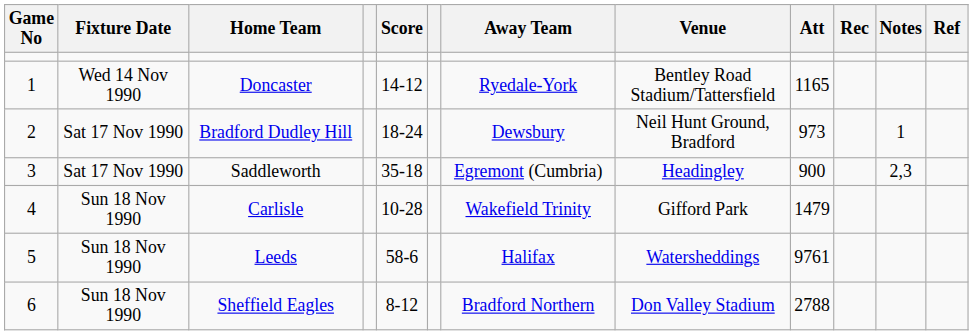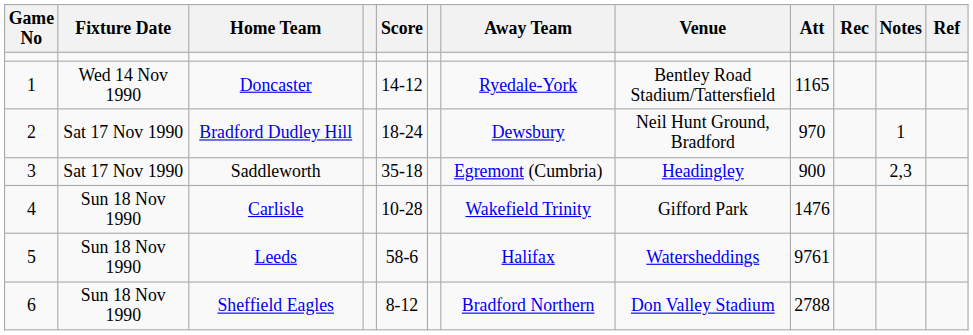 <table class="wikitable" style="text-align:center;">
 <tr>
 <th width=10 abbr="No">Game No</th>
 <th width=110 abbr="Date">Fixture Date</th>
 <th width=150 abbr="Home Team">Home Team</th>
 <th width=5 abbr="space"></th>
 <th width=20 abbr="Score">Score</th>
 <th width=5 abbr="space"></th>
 <th width=150 abbr="Away Team">Away Team</th>
 <th width=150 abbr="Venue">Venue</th>
 <th width=30 abbr="Att">Att</th>
 <th width=30 abbr="Rec">Rec</th>
 <th width=20 abbr="Notes">Notes</th>
 <th width=30 abbr="Ref">Ref</th>
 </tr>
 <tr>
 <td></td>
 <td></td>
 <td></td>
 <td></td>
 <td></td>
 <td></td>
 <td></td>
 <td></td>
 <td></td>
 <td></td>
 <td></td>
 <td></td>
 </tr>
 <tr>
 <td>1</td>
 <td>Wed 14 Nov 1990</td>
 <td><a href='#'>Doncaster</a></td>
 <td></td>
 <td>14-12</td>
 <td></td>
 <td><a href='#'>Ryedale-York</a></td>
 <td>Bentley Road Stadium/Tattersfield</td>
 <td>1165</td>
 <td></td>
 <td></td>
 <td></td>
 </tr>
 <tr>
 <td>2</td>
 <td>Sat 17 Nov 1990</td>
 <td><a href='#'>Bradford Dudley Hill</a></td>
 <td></td>
 <td>18-24</td>
 <td></td>
 <td><a href='#'>Dewsbury</a></td>
 <td>Neil Hunt Ground, Bradford</td>
-<td>973</td>
+<td>970</td>
 <td></td>
 <td>1</td>
 <td></td>
 </tr>
 <tr>
 <td>3</td>
 <td>Sat 17 Nov 1990</td>
 <td>Saddleworth</td>
 <td></td>
 <td>35-18</td>
 <td></td>
 <td><a href='#'>Egremont</a> (Cumbria)</td>
 <td><a href='#'>Headingley</a></td>
 <td>900</td>
 <td></td>
 <td>2,3</td>
 <td></td>
 </tr>
 <tr>
 <td>4</td>
 <td>Sun 18 Nov 1990</td>
 <td><a href='#'>Carlisle</a></td>
 <td></td>
 <td>10-28</td>
 <td></td>
 <td><a href='#'>Wakefield Trinity</a></td>
 <td>Gifford Park</td>
-<td>1479</td>
+<td>1476</td>
 <td></td>
 <td></td>
 <td></td>
 </tr>
 <tr>
 <td>5</td>
 <td>Sun 18 Nov 1990</td>
 <td><a href='#'>Leeds</a></td>
 <td></td>
 <td>58-6</td>
 <td></td>
 <td><a href='#'>Halifax</a></td>
 <td><a href='#'>Watersheddings</a></td>
 <td>9761</td>
 <td></td>
 <td></td>
 <td></td>
 </tr>
 <tr>
 <td>6</td>
 <td>Sun 18 Nov 1990</td>
 <td><a href='#'>Sheffield Eagles</a></td>
 <td></td>
 <td>8-12</td>
 <td></td>
 <td><a href='#'>Bradford Northern</a></td>
 <td><a href='#'>Don Valley Stadium</a></td>
 <td>2788</td>
 <td></td>
 <td></td>
 <td></td>
 </tr>
 </table>
